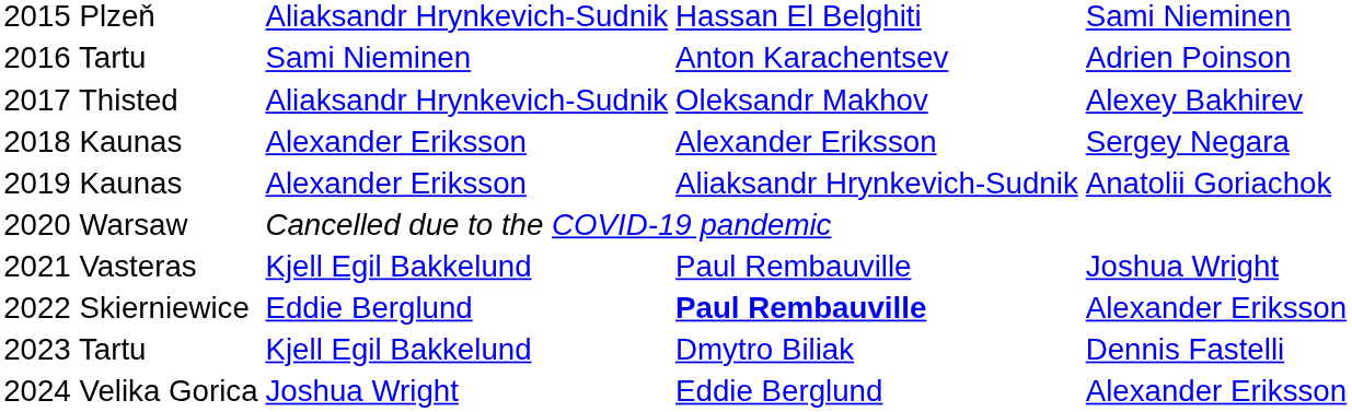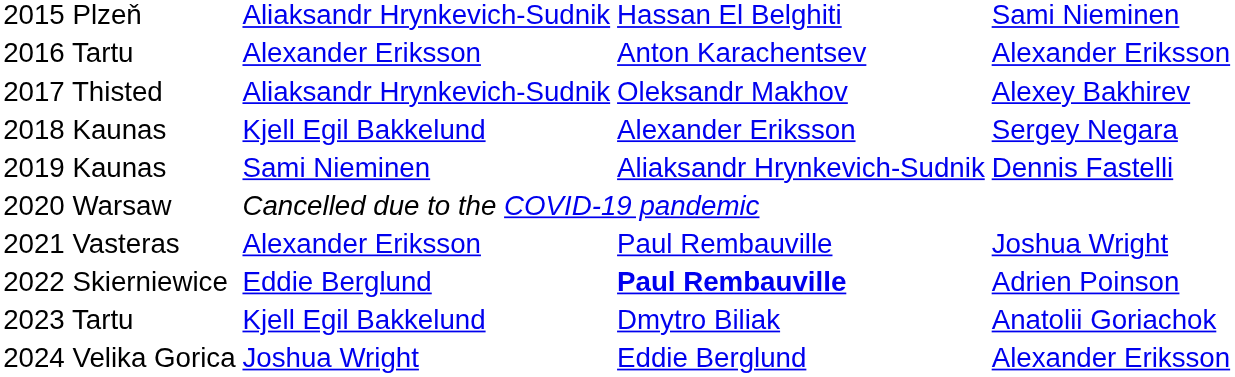 <table>
 <tr>
 <td>2015 Plzeň</td>
 <td> <a href='#'>Aliaksandr Hrynkevich-Sudnik</a></td>
 <td> <a href='#'>Hassan El Belghiti</a></td>
 <td> <a href='#'>Sami Nieminen</a></td>
 </tr>
 <tr>
 <td>2016 Tartu</td>
-<td> <a href='#'>Sami Nieminen</a></td>
+<td> <a href='#'>Alexander Eriksson</a></td>
 <td> <a href='#'>Anton Karachentsev</a></td>
-<td> <a href='#'>Adrien Poinson</a></td>
+<td> <a href='#'>Alexander Eriksson</a></td>
 </tr>
 <tr>
 <td>2017 Thisted</td>
 <td> <a href='#'>Aliaksandr Hrynkevich-Sudnik</a></td>
 <td> <a href='#'>Oleksandr Makhov</a></td>
 <td> <a href='#'>Alexey Bakhirev</a></td>
 </tr>
 <tr>
 <td>2018 Kaunas</td>
-<td> <a href='#'>Alexander Eriksson</a></td>
+<td> <a href='#'>Kjell Egil Bakkelund</a></td>
 <td> <a href='#'>Alexander Eriksson</a></td>
 <td> <a href='#'>Sergey Negara</a></td>
 </tr>
 <tr>
 <td>2019 Kaunas</td>
-<td> <a href='#'>Alexander Eriksson</a></td>
+<td> <a href='#'>Sami Nieminen</a></td>
 <td> <a href='#'>Aliaksandr Hrynkevich-Sudnik</a></td>
-<td> <a href='#'>Anatolii Goriachok</a></td>
+<td> <a href='#'>Dennis Fastelli</a></td>
 </tr>
 <tr>
 <td>2020 Warsaw</td>
 <td colspan=3><em>Cancelled due to the <a href='#'>COVID-19 pandemic</a></em></td>
 </tr>
 <tr>
 <td>2021 Vasteras</td>
-<td> <a href='#'>Kjell Egil Bakkelund</a></td>
+<td> <a href='#'>Alexander Eriksson</a></td>
 <td> <a href='#'>Paul Rembauville</a></td>
 <td> <a href='#'>Joshua Wright</a></td>
 </tr>
 <tr>
 <td>2022 Skierniewice</td>
 <td> <a href='#'>Eddie Berglund</a></td>
 <td><strong> <a href='#'>Paul Rembauville</a></strong></td>
-<td> <a href='#'>Alexander Eriksson</a></td>
+<td> <a href='#'>Adrien Poinson</a></td>
 </tr>
 <tr>
 <td>2023 Tartu</td>
 <td> <a href='#'>Kjell Egil Bakkelund</a></td>
 <td> <a href='#'>Dmytro Biliak</a></td>
-<td> <a href='#'>Dennis Fastelli</a></td>
+<td> <a href='#'>Anatolii Goriachok</a></td>
 </tr>
 <tr>
 <td>2024 Velika Gorica</td>
 <td> <a href='#'>Joshua Wright</a></td>
 <td> <a href='#'>Eddie Berglund</a></td>
 <td> <a href='#'>Alexander Eriksson</a></td>
 </tr>
 </table>
